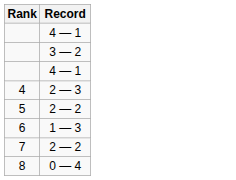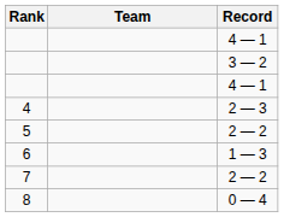 <table class="wikitable" style="text-align: center;">
 <tr>
 <th width=40>Rank</th>
+<th width=180>Team</th>
 <th width=60>Record</th>
 </tr>
 <tr>
 <td></td>
+<td align=left></td>
 <td>4 — 1</td>
 </tr>
 <tr>
 <td></td>
+<td align=left></td>
 <td>3 — 2</td>
 </tr>
 <tr>
 <td></td>
+<td align=left></td>
 <td>4 — 1</td>
 </tr>
 <tr align=center>
 <td>4</td>
+<td align=left></td>
 <td>2 — 3</td>
 </tr>
 <tr align=center>
 <td>5</td>
+<td align=left></td>
 <td>2 — 2</td>
 </tr>
 <tr align=center>
 <td>6</td>
+<td align=left></td>
 <td>1 — 3</td>
 </tr>
 <tr align=center>
 <td>7</td>
+<td align=left></td>
 <td>2 — 2</td>
 </tr>
 <tr align=center>
 <td>8</td>
+<td align=left></td>
 <td>0 — 4</td>
 </tr>
 </table>
